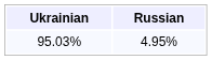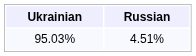 <table width="250px" border="0" cellspacing="2" cellpadding="5" style="border:1px solid #AAAAAA;">
 <tr bgcolor="#eeeeff">
 <th>Ukrainian</th>
 <th>Russian</th>
 </tr>
 <tr bgcolor="#f7f9ff">
 <td align=center>95.03%</td>
-<td align=center>4.95%</td>
+<td align=center>4.51%</td>
 </tr>
 </table>
